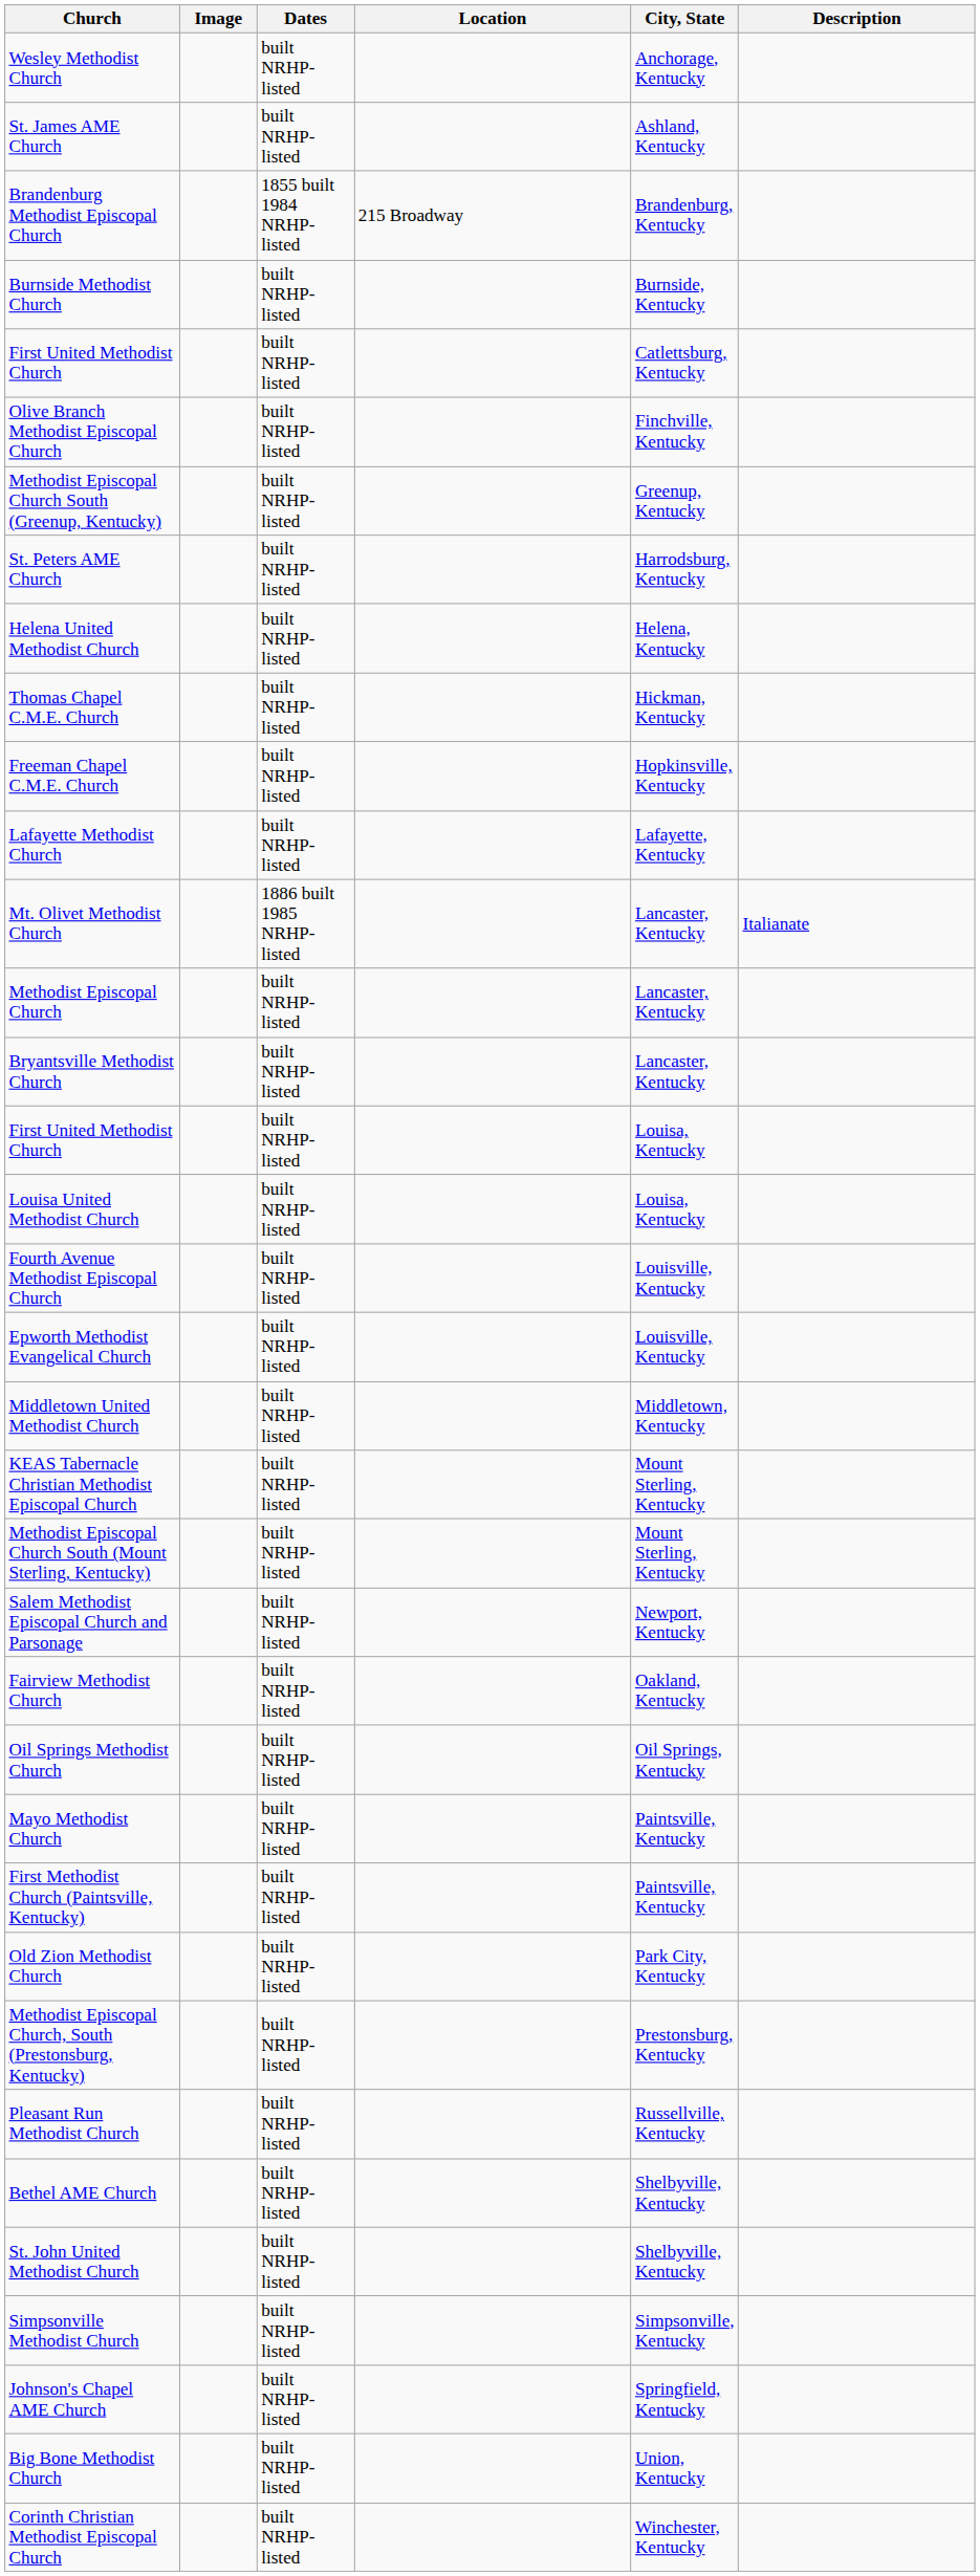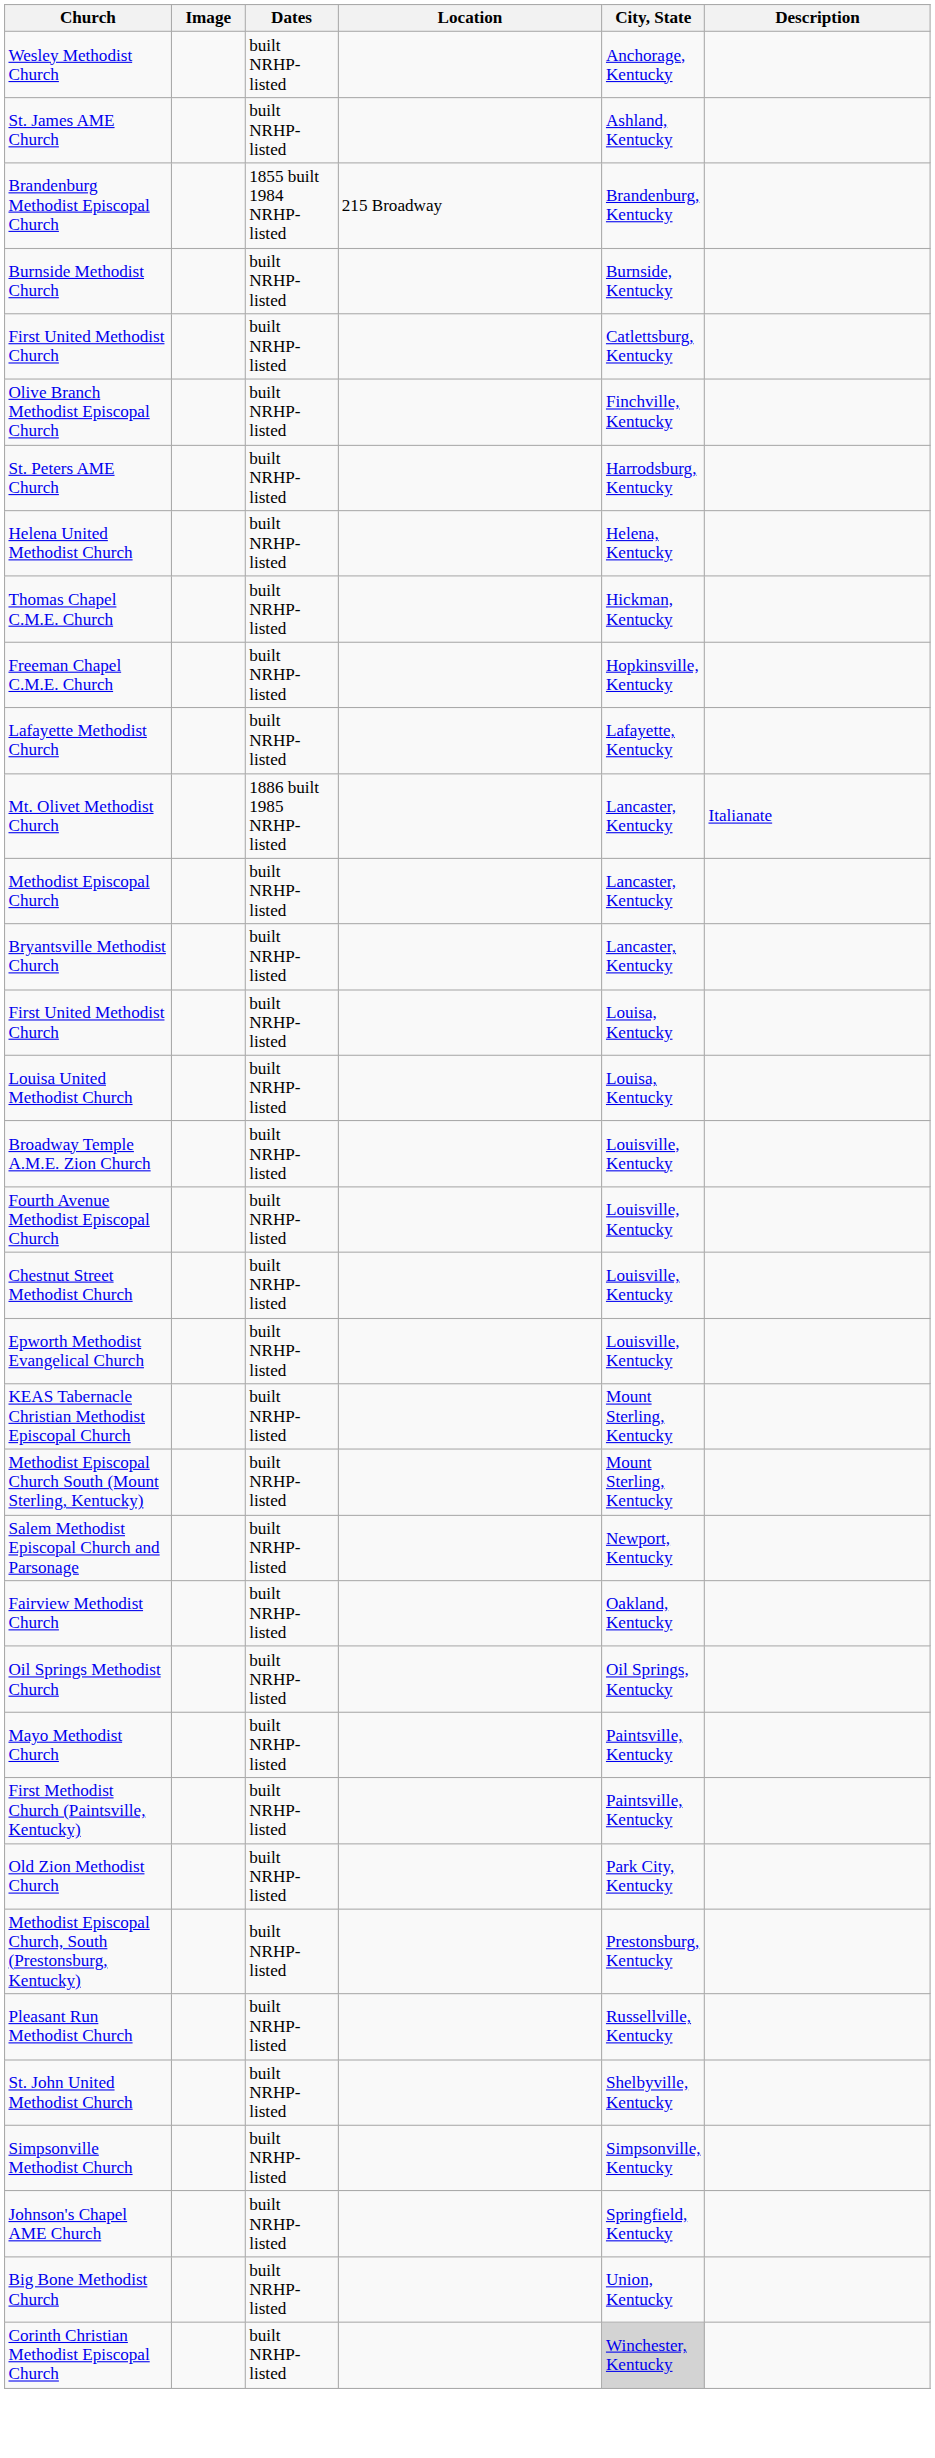 <table class="wikitable sortable" style="width:98%">
 <tr>
 <th style="width:18%;"><strong>Church</strong></th>
 <th style="width:8%;" class="unsortable"><strong>Image</strong></th>
 <th style="width:10%;"><strong>Dates</strong></th>
 <th><strong>Location</strong></th>
 <th style="width:8%;"><strong>City, State</strong></th>
 <th class="unsortable"><strong>Description</strong></th>
 </tr>
 <tr>
 <td><a href='#'>Wesley Methodist Church</a></td>
 <td></td>
 <td>built<br> NRHP-listed</td>
 <td></td>
 <td><a href='#'>Anchorage, Kentucky</a></td>
 <td></td>
 </tr>
 <tr>
 <td><a href='#'>St. James AME Church</a></td>
 <td></td>
 <td>built<br> NRHP-listed</td>
 <td></td>
 <td><a href='#'>Ashland, Kentucky</a></td>
 <td></td>
 </tr>
 <tr ->
 <td><a href='#'>Brandenburg Methodist Episcopal Church</a></td>
 <td></td>
 <td>1855 built<br>1984 NRHP-listed</td>
 <td>215 Broadway<small></small></td>
 <td><a href='#'>Brandenburg, Kentucky</a></td>
 <td></td>
 </tr>
 <tr>
 <td><a href='#'>Burnside Methodist Church</a></td>
 <td></td>
 <td>built<br> NRHP-listed</td>
 <td></td>
 <td><a href='#'>Burnside, Kentucky</a></td>
 <td></td>
 </tr>
 <tr>
 <td><a href='#'>First United Methodist Church</a></td>
 <td></td>
 <td>built<br> NRHP-listed</td>
 <td></td>
 <td><a href='#'>Catlettsburg, Kentucky</a></td>
 <td></td>
 </tr>
 <tr>
 <td><a href='#'>Olive Branch Methodist Episcopal Church</a></td>
 <td></td>
 <td>built<br> NRHP-listed</td>
 <td></td>
 <td><a href='#'>Finchville, Kentucky</a></td>
-<td></td>
-</tr>
-<tr>
-<td><a href='#'>Methodist Episcopal Church South (Greenup, Kentucky)</a></td>
-<td></td>
-<td>built<br> NRHP-listed</td>
-<td></td>
-<td><a href='#'>Greenup, Kentucky</a></td>
 <td></td>
 </tr>
 <tr>
 <td><a href='#'>St. Peters AME Church</a></td>
 <td></td>
 <td>built<br> NRHP-listed</td>
 <td></td>
 <td><a href='#'>Harrodsburg, Kentucky</a></td>
 <td></td>
 </tr>
 <tr ->
 <td><a href='#'>Helena United Methodist Church</a></td>
 <td></td>
 <td>built<br> NRHP-listed</td>
 <td></td>
 <td><a href='#'>Helena, Kentucky</a></td>
 <td></td>
 </tr>
 <tr>
 <td><a href='#'>Thomas Chapel C.M.E. Church</a></td>
 <td></td>
 <td>built<br> NRHP-listed</td>
 <td></td>
 <td><a href='#'>Hickman, Kentucky</a></td>
 <td></td>
 </tr>
 <tr>
 <td><a href='#'>Freeman Chapel C.M.E. Church</a></td>
 <td></td>
 <td>built<br> NRHP-listed</td>
 <td></td>
 <td><a href='#'>Hopkinsville, Kentucky</a></td>
 <td></td>
 </tr>
 <tr>
 <td><a href='#'>Lafayette Methodist Church</a></td>
 <td></td>
 <td>built<br> NRHP-listed</td>
 <td></td>
 <td><a href='#'>Lafayette, Kentucky</a></td>
 <td></td>
 </tr>
 <tr>
 <td><a href='#'>Mt. Olivet Methodist Church</a></td>
 <td></td>
 <td>1886 built<br>1985 NRHP-listed</td>
 <td><small></small></td>
 <td><a href='#'>Lancaster, Kentucky</a></td>
 <td><a href='#'>Italianate</a></td>
 </tr>
 <tr>
 <td><a href='#'>Methodist Episcopal Church</a></td>
 <td></td>
 <td>built<br> NRHP-listed</td>
 <td></td>
 <td><a href='#'>Lancaster, Kentucky</a></td>
 <td></td>
 </tr>
 <tr>
 <td><a href='#'>Bryantsville Methodist Church</a></td>
 <td></td>
 <td>built<br> NRHP-listed</td>
 <td></td>
 <td><a href='#'>Lancaster, Kentucky</a></td>
 <td></td>
 </tr>
 <tr>
 <td><a href='#'>First United Methodist Church</a></td>
 <td></td>
 <td>built<br> NRHP-listed</td>
 <td></td>
 <td><a href='#'>Louisa, Kentucky</a></td>
 <td></td>
 </tr>
 <tr>
 <td><a href='#'>Louisa United Methodist Church</a></td>
 <td></td>
 <td>built<br> NRHP-listed</td>
 <td></td>
 <td><a href='#'>Louisa, Kentucky</a></td>
 <td></td>
 </tr>
+<tr>
+<td><a href='#'>Broadway Temple A.M.E. Zion Church</a></td>
+<td></td>
+<td>built<br> NRHP-listed</td>
+<td></td>
+<td><a href='#'>Louisville, Kentucky</a></td>
+<td></td>
+</tr>
 <tr ->
 <td><a href='#'>Fourth Avenue Methodist Episcopal Church</a></td>
+<td></td>
+<td>built<br> NRHP-listed</td>
+<td></td>
+<td><a href='#'>Louisville, Kentucky</a></td>
+<td></td>
+</tr>
+<tr>
+<td><a href='#'>Chestnut Street Methodist Church</a></td>
 <td></td>
 <td>built<br> NRHP-listed</td>
 <td></td>
 <td><a href='#'>Louisville, Kentucky</a></td>
 <td></td>
 </tr>
 <tr>
 <td><a href='#'>Epworth Methodist Evangelical Church</a></td>
 <td></td>
 <td>built<br> NRHP-listed</td>
 <td></td>
 <td><a href='#'>Louisville, Kentucky</a></td>
-<td></td>
-</tr>
-<tr>
-<td><a href='#'>Middletown United Methodist Church</a></td>
-<td></td>
-<td>built<br> NRHP-listed</td>
-<td></td>
-<td><a href='#'>Middletown, Kentucky</a></td>
 <td></td>
 </tr>
 <tr>
 <td><a href='#'>KEAS Tabernacle Christian Methodist Episcopal Church</a></td>
 <td></td>
 <td>built<br> NRHP-listed</td>
 <td></td>
 <td><a href='#'>Mount Sterling, Kentucky</a></td>
 <td></td>
 </tr>
 <tr>
 <td><a href='#'>Methodist Episcopal Church South (Mount Sterling, Kentucky)</a></td>
 <td></td>
 <td>built<br> NRHP-listed</td>
 <td></td>
 <td><a href='#'>Mount Sterling, Kentucky</a></td>
 <td></td>
 </tr>
 <tr>
 <td><a href='#'>Salem Methodist Episcopal Church and Parsonage</a></td>
 <td></td>
 <td>built<br> NRHP-listed</td>
 <td></td>
 <td><a href='#'>Newport, Kentucky</a></td>
 <td></td>
 </tr>
 <tr>
 <td><a href='#'>Fairview Methodist Church</a></td>
 <td></td>
 <td>built<br> NRHP-listed</td>
 <td></td>
 <td><a href='#'>Oakland, Kentucky</a></td>
 <td></td>
 </tr>
 <tr>
 <td><a href='#'>Oil Springs Methodist Church</a></td>
 <td></td>
 <td>built<br> NRHP-listed</td>
 <td></td>
 <td><a href='#'>Oil Springs, Kentucky</a></td>
 <td></td>
 </tr>
 <tr>
 <td><a href='#'>Mayo Methodist Church</a></td>
 <td></td>
 <td>built<br> NRHP-listed</td>
 <td></td>
 <td><a href='#'>Paintsville, Kentucky</a></td>
 <td></td>
 </tr>
 <tr>
 <td><a href='#'>First Methodist Church (Paintsville, Kentucky)</a></td>
 <td></td>
 <td>built<br> NRHP-listed</td>
 <td></td>
 <td><a href='#'>Paintsville, Kentucky</a></td>
 <td></td>
 </tr>
 <tr>
 <td><a href='#'>Old Zion Methodist Church</a></td>
 <td></td>
 <td>built<br> NRHP-listed</td>
 <td></td>
 <td><a href='#'>Park City, Kentucky</a></td>
 <td></td>
 </tr>
 <tr>
 <td><a href='#'>Methodist Episcopal Church, South (Prestonsburg, Kentucky)</a></td>
 <td></td>
 <td>built<br> NRHP-listed</td>
 <td></td>
 <td><a href='#'>Prestonsburg, Kentucky</a></td>
 <td></td>
 </tr>
 <tr>
 <td><a href='#'>Pleasant Run Methodist Church</a></td>
 <td></td>
 <td>built<br> NRHP-listed</td>
 <td></td>
 <td><a href='#'>Russellville, Kentucky</a></td>
 <td></td>
 </tr>
-<tr>
-<td><a href='#'>Bethel AME Church</a></td>
-<td></td>
-<td>built<br> NRHP-listed</td>
-<td></td>
-<td><a href='#'>Shelbyville, Kentucky</a></td>
-<td></td>
-</tr>
 <tr ->
 <td><a href='#'>St. John United Methodist Church</a></td>
 <td></td>
 <td>built<br> NRHP-listed</td>
 <td></td>
 <td><a href='#'>Shelbyville, Kentucky</a></td>
 <td></td>
 </tr>
 <tr>
 <td><a href='#'>Simpsonville Methodist Church</a></td>
 <td></td>
 <td>built<br> NRHP-listed</td>
 <td></td>
 <td><a href='#'>Simpsonville, Kentucky</a></td>
 <td></td>
 </tr>
 <tr>
 <td><a href='#'>Johnson's Chapel AME Church</a></td>
 <td></td>
 <td>built<br> NRHP-listed</td>
 <td></td>
 <td><a href='#'>Springfield, Kentucky</a></td>
 <td></td>
 </tr>
 <tr ->
 <td><a href='#'>Big Bone Methodist Church</a></td>
 <td></td>
 <td>built<br> NRHP-listed</td>
 <td></td>
 <td><a href='#'>Union, Kentucky</a></td>
 <td></td>
 </tr>
 <tr>
 <td><a href='#'>Corinth Christian Methodist Episcopal Church</a></td>
 <td></td>
 <td>built<br> NRHP-listed</td>
 <td></td>
-<td><a href='#'>Winchester, Kentucky</a></td>
+<td style="background: lightgrey;"><a href='#'>Winchester, Kentucky</a></td>
 <td></td>
 </tr>
 <tr>
 </tr>
 </table>
